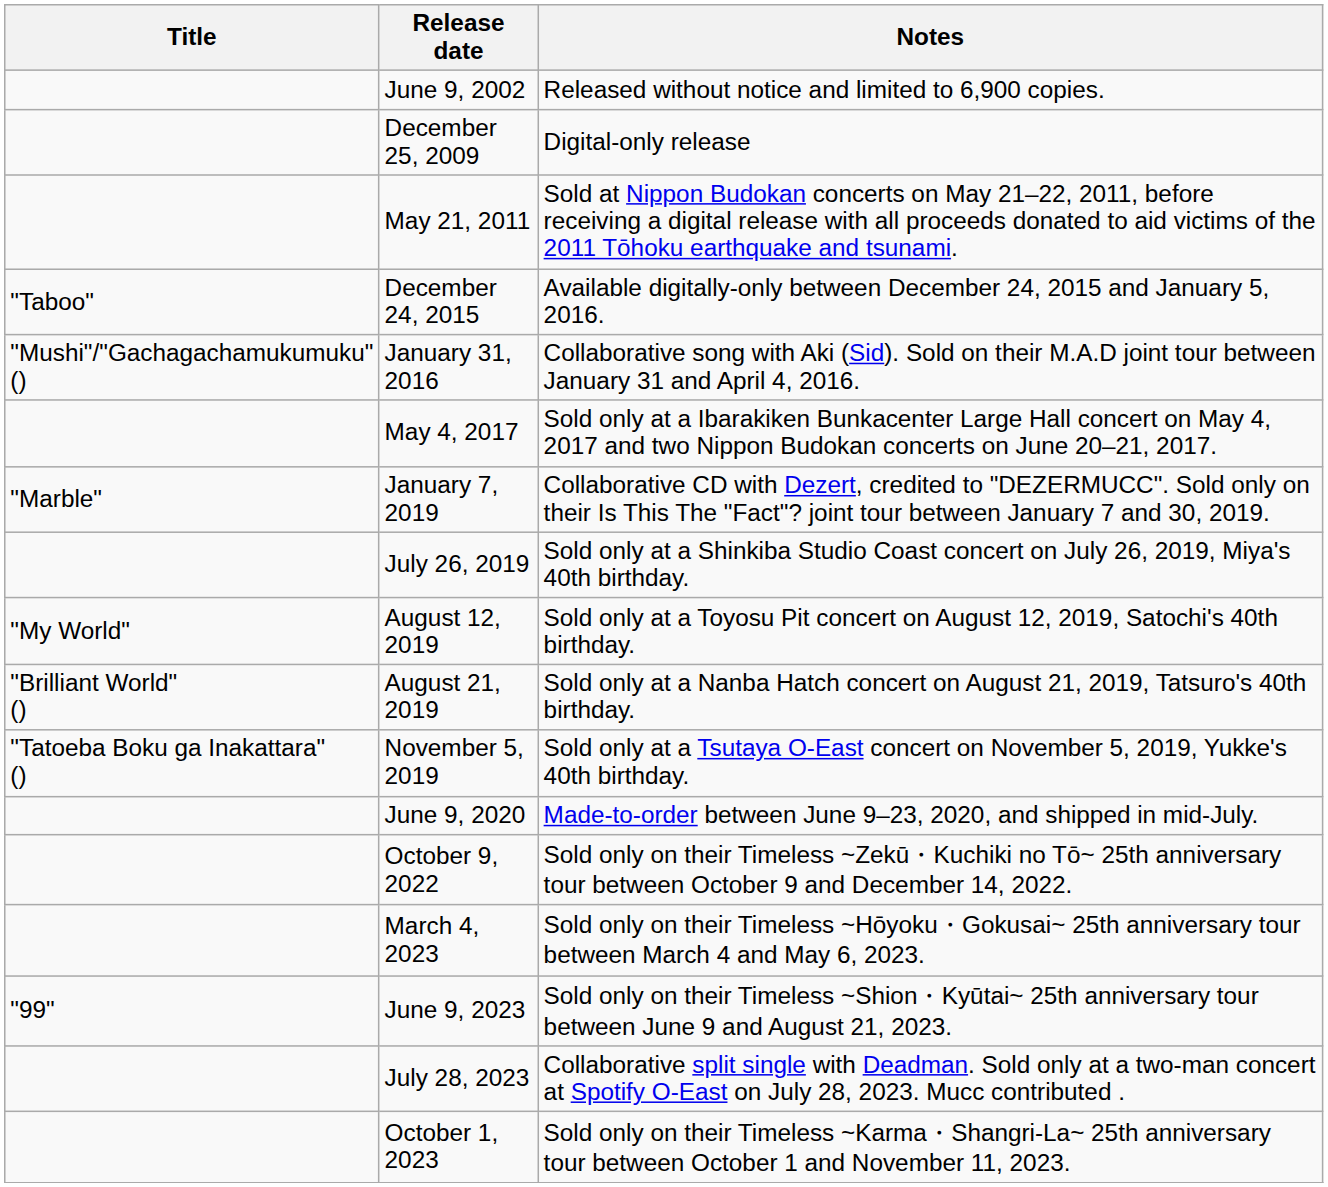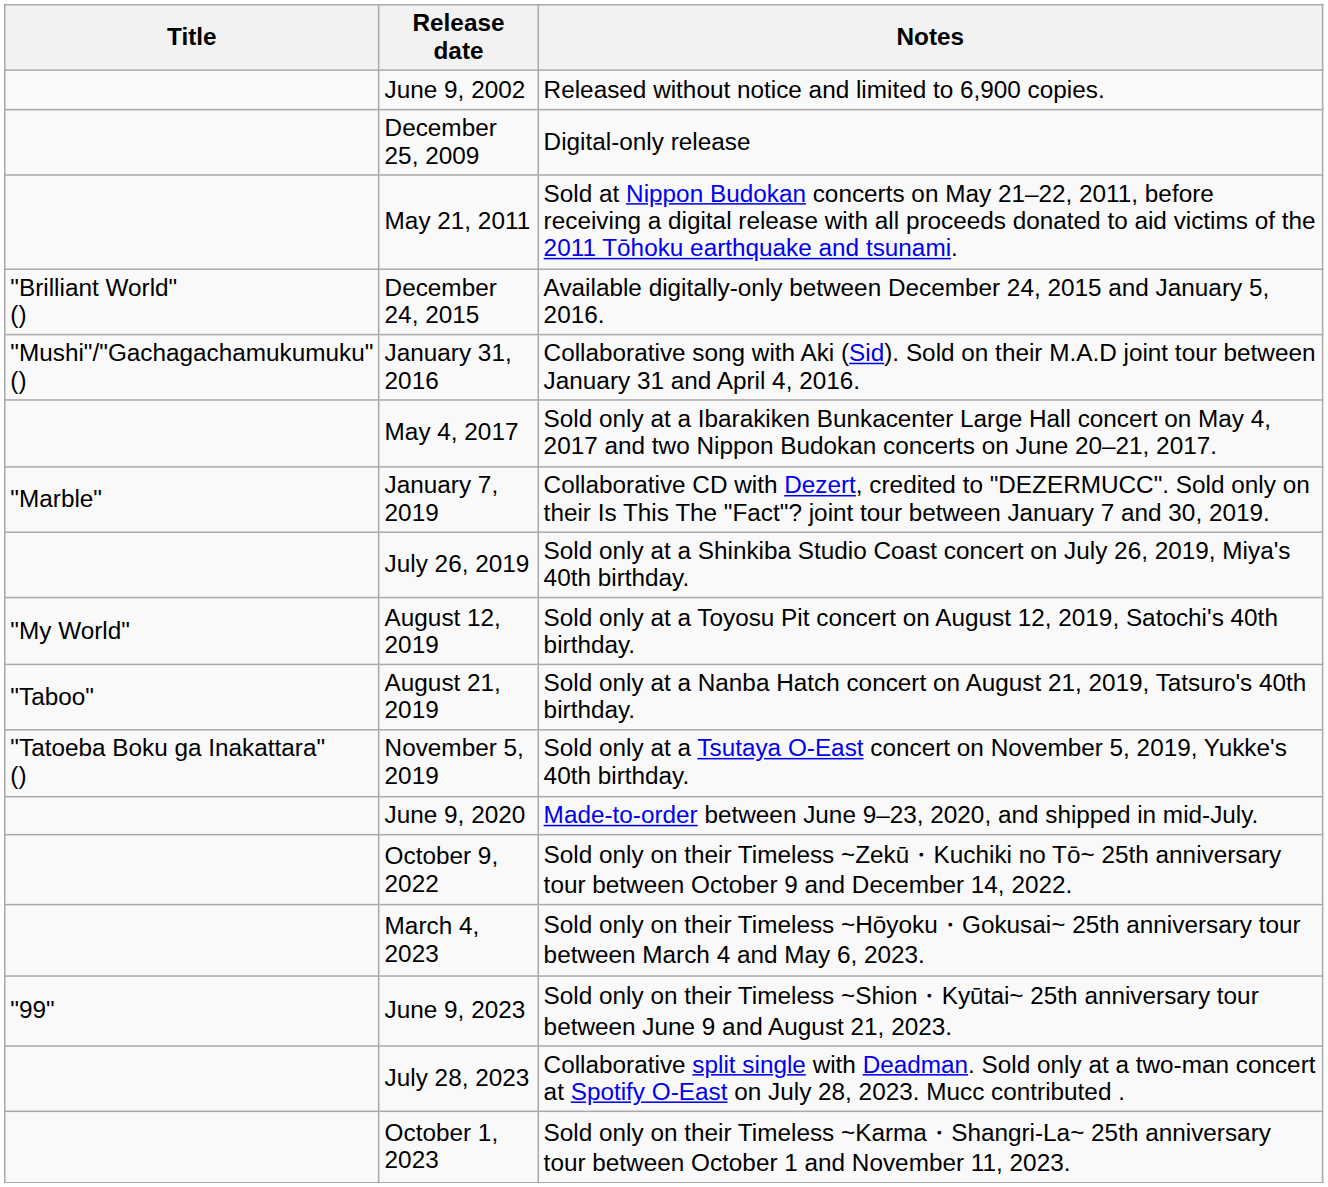 <table class="wikitable">
 <tr>
 <th>Title</th>
 <th>Release date</th>
 <th>Notes</th>
 </tr>
 <tr>
 <td></td>
 <td>June 9, 2002</td>
 <td>Released without notice and limited to 6,900 copies.</td>
 </tr>
 <tr>
 <td></td>
 <td>December 25, 2009</td>
 <td>Digital-only release</td>
 </tr>
 <tr>
 <td></td>
 <td>May 21, 2011</td>
 <td>Sold at <a href='#'>Nippon Budokan</a> concerts on May 21–22, 2011, before receiving a digital release with all proceeds donated to aid victims of the <a href='#'>2011 Tōhoku earthquake and tsunami</a>.</td>
 </tr>
 <tr>
-<td>"Taboo"</td>
+<td>"Brilliant World"<br>()</td>
 <td>December 24, 2015</td>
 <td>Available digitally-only between December 24, 2015 and January 5, 2016.</td>
 </tr>
 <tr>
 <td>"Mushi"/"Gachagachamukumuku"<br>()</td>
 <td>January 31, 2016</td>
 <td>Collaborative song with Aki (<a href='#'>Sid</a>). Sold on their M.A.D joint tour between January 31 and April 4, 2016.</td>
 </tr>
 <tr>
 <td></td>
 <td>May 4, 2017</td>
 <td>Sold only at a Ibarakiken Bunkacenter Large Hall concert on May 4, 2017 and two Nippon Budokan concerts on June 20–21, 2017.</td>
 </tr>
 <tr>
 <td>"Marble"</td>
 <td>January 7, 2019</td>
 <td>Collaborative CD with <a href='#'>Dezert</a>, credited to "DEZERMUCC". Sold only on their Is This The "Fact"? joint tour between January 7 and 30, 2019.</td>
 </tr>
 <tr>
 <td></td>
 <td>July 26, 2019</td>
 <td>Sold only at a Shinkiba Studio Coast concert on July 26, 2019, Miya's 40th birthday.</td>
 </tr>
 <tr>
 <td>"My World"</td>
 <td>August 12, 2019</td>
 <td>Sold only at a Toyosu Pit concert on August 12, 2019, Satochi's 40th birthday.</td>
 </tr>
 <tr>
-<td>"Brilliant World"<br>()</td>
+<td>"Taboo"</td>
 <td>August 21, 2019</td>
 <td>Sold only at a Nanba Hatch concert on August 21, 2019, Tatsuro's 40th birthday.</td>
 </tr>
 <tr>
 <td>"Tatoeba Boku ga Inakattara"<br>()</td>
 <td>November 5, 2019</td>
 <td>Sold only at a <a href='#'>Tsutaya O-East</a> concert on November 5, 2019, Yukke's 40th birthday.</td>
 </tr>
 <tr>
 <td></td>
 <td>June 9, 2020</td>
 <td><a href='#'>Made-to-order</a> between June 9–23, 2020, and shipped in mid-July.</td>
 </tr>
 <tr>
 <td></td>
 <td>October 9, 2022</td>
 <td>Sold only on their Timeless ~Zekū・Kuchiki no Tō~ 25th anniversary tour between October 9 and December 14, 2022.</td>
 </tr>
 <tr>
 <td></td>
 <td>March 4, 2023</td>
 <td>Sold only on their Timeless ~Hōyoku・Gokusai~ 25th anniversary tour between March 4 and May 6, 2023.</td>
 </tr>
 <tr>
 <td>"99"</td>
 <td>June 9, 2023</td>
 <td>Sold only on their Timeless ~Shion・Kyūtai~ 25th anniversary tour between June 9 and August 21, 2023.</td>
 </tr>
 <tr>
 <td></td>
 <td>July 28, 2023</td>
 <td>Collaborative <a href='#'>split single</a> with <a href='#'>Deadman</a>. Sold only at a two-man concert at <a href='#'>Spotify O-East</a> on July 28, 2023. Mucc contributed .</td>
 </tr>
 <tr>
 <td></td>
 <td>October 1, 2023</td>
 <td>Sold only on their Timeless ~Karma・Shangri-La~ 25th anniversary tour between October 1 and November 11, 2023.</td>
 </tr>
 <tr>
 </tr>
 </table>
